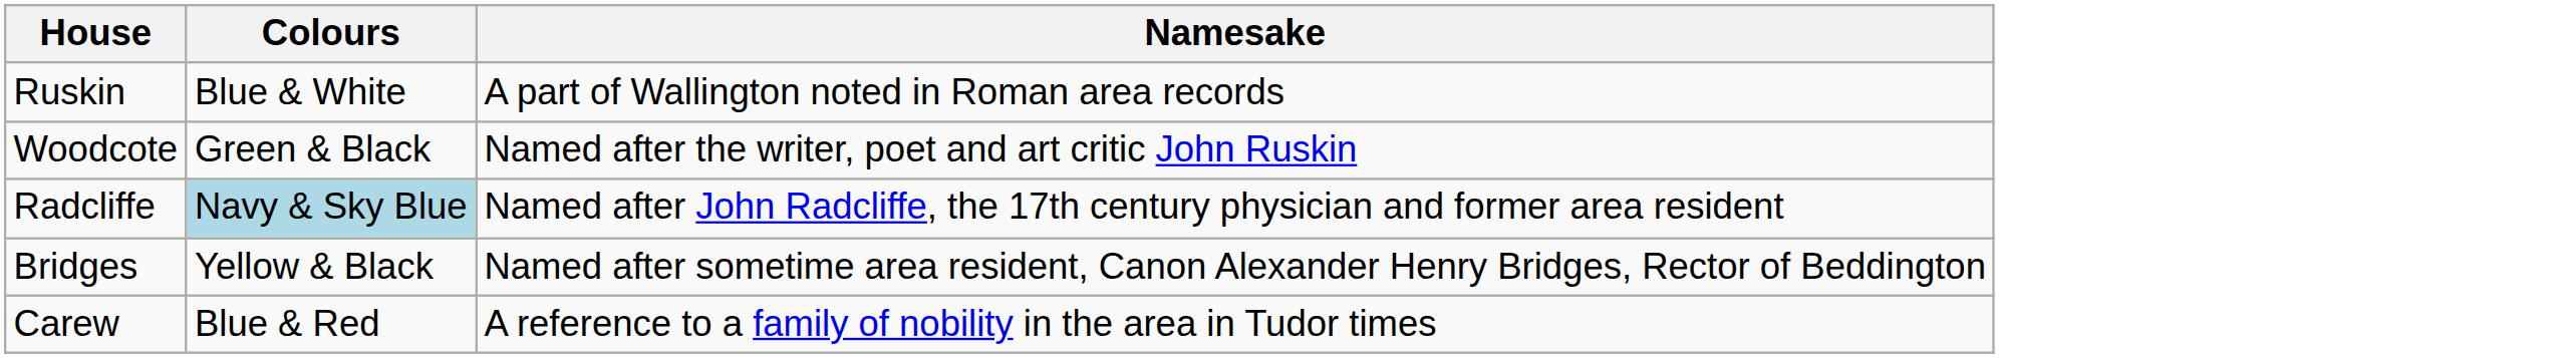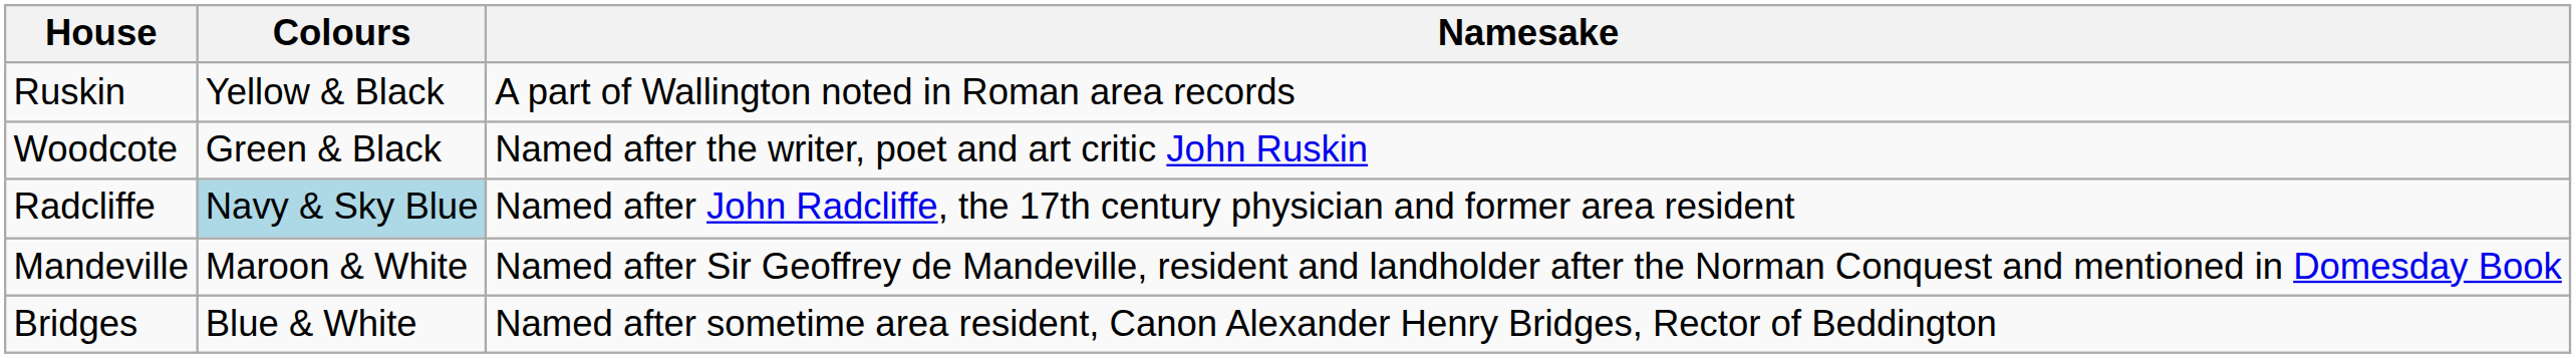 <table class="wikitable">
 <tr>
 <th>House</th>
 <th>Colours</th>
 <th>Namesake</th>
 </tr>
 <tr>
 <td>Ruskin</td>
-<td>Blue & White </td>
+<td>Yellow & Black </td>
 <td>A part of Wallington noted in Roman area records</td>
 </tr>
 <tr>
 <td>Woodcote</td>
 <td>Green & Black </td>
 <td>Named after the writer, poet and art critic <a href='#'>John Ruskin</a></td>
 </tr>
 <tr>
 <td>Radcliffe</td>
 <td style="background: lightblue;">Navy & Sky Blue </td>
 <td>Named after <a href='#'>John Radcliffe</a>, the 17th century physician and former area resident</td>
 </tr>
 <tr>
+<td>Mandeville</td>
+<td>Maroon & White </td>
+<td>Named after Sir Geoffrey de Mandeville, resident and landholder after the Norman Conquest and mentioned in <a href='#'>Domesday Book</a></td>
+</tr>
+<tr>
 <td>Bridges</td>
-<td>Yellow & Black </td>
+<td>Blue & White </td>
 <td>Named after sometime area resident, Canon Alexander Henry Bridges, Rector of Beddington</td>
 </tr>
-<tr>
-<td>Carew</td>
-<td>Blue & Red </td>
-<td>A reference to a <a href='#'>family of nobility</a> in the area in Tudor times</td>
-</tr>
 </table>
